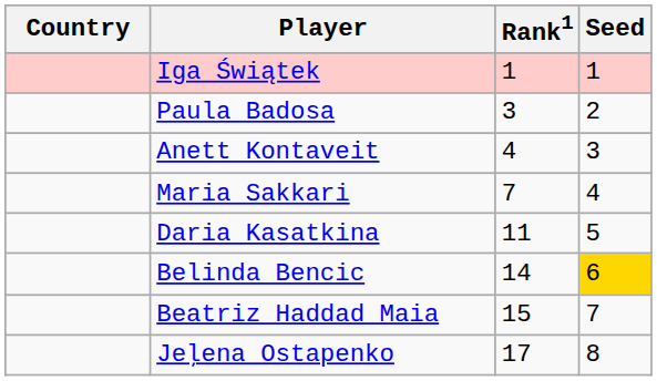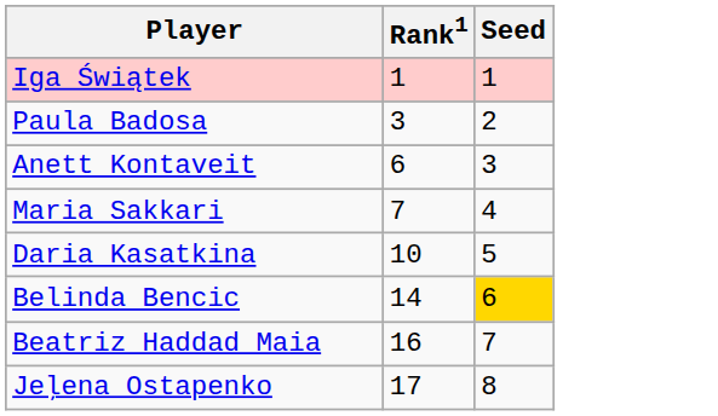 <table class="sortable wikitable">
 <tr>
-<th width="70">Country</th>
 <th width="175">Player</th>
 <th>Rank<sup>1</sup></th>
 <th>Seed</th>
 </tr>
 <tr style="background:#fcc;">
-<td></td>
 <td><a href='#'>Iga Świątek</a></td>
 <td>1</td>
 <td>1</td>
 </tr>
 <tr>
-<td></td>
 <td><a href='#'>Paula Badosa</a></td>
 <td>3</td>
 <td>2</td>
 </tr>
 <tr>
-<td></td>
 <td><a href='#'>Anett Kontaveit</a></td>
-<td>4</td>
+<td>6</td>
 <td>3</td>
 </tr>
 <tr>
-<td></td>
 <td><a href='#'>Maria Sakkari</a></td>
 <td>7</td>
 <td>4</td>
 </tr>
 <tr>
-<td></td>
 <td><a href='#'>Daria Kasatkina</a></td>
-<td>11</td>
+<td>10</td>
 <td>5</td>
 </tr>
 <tr>
-<td></td>
 <td><a href='#'>Belinda Bencic</a></td>
 <td>14</td>
 <td style="background: gold;">6</td>
 </tr>
 <tr>
-<td></td>
 <td><a href='#'>Beatriz Haddad Maia</a></td>
-<td>15</td>
+<td>16</td>
 <td>7</td>
 </tr>
 <tr>
-<td></td>
 <td><a href='#'>Jeļena Ostapenko</a></td>
 <td>17</td>
 <td>8</td>
 </tr>
 </table>
